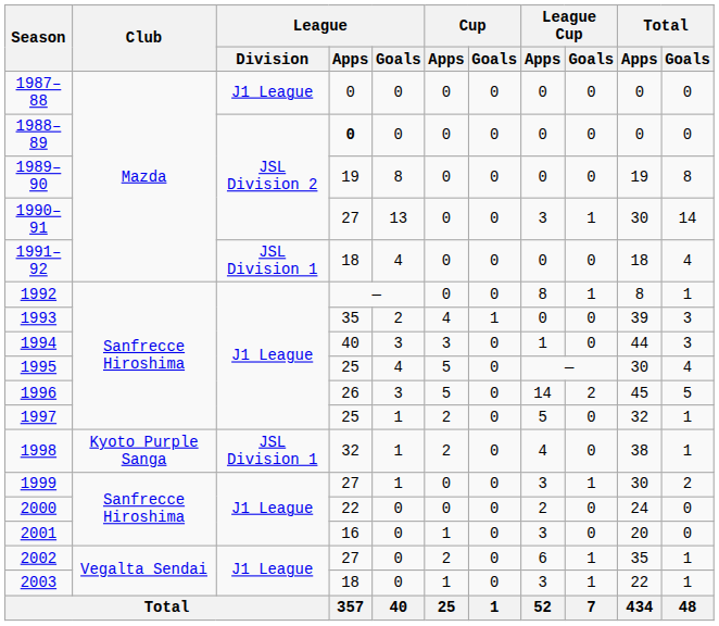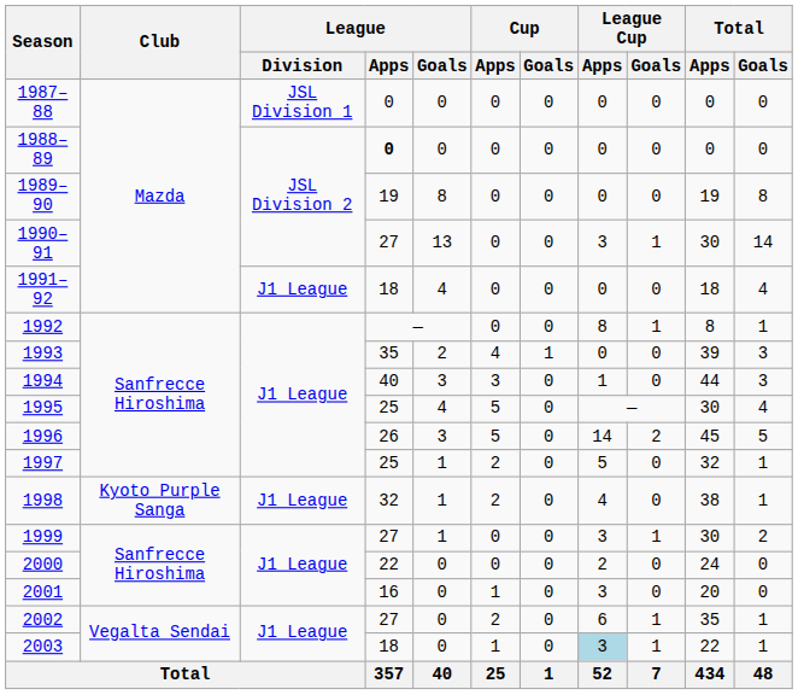 <table class="wikitable" style="text-align:center">
 <tr>
 <th rowspan="2">Season</th>
 <th rowspan="2">Club</th>
 <th colspan="3">League</th>
 <th colspan="2">Cup</th>
 <th colspan="2">League Cup</th>
 <th colspan="2">Total</th>
 </tr>
 <tr>
 <th>Division</th>
 <th>Apps</th>
 <th>Goals</th>
 <th>Apps</th>
 <th>Goals</th>
 <th>Apps</th>
 <th>Goals</th>
 <th>Apps</th>
 <th>Goals</th>
 </tr>
 <tr>
 <td><a href='#'>1987–88</a></td>
 <td rowspan="5"><a href='#'>Mazda</a></td>
-<td><a href='#'>J1 League</a></td>
+<td><a href='#'>JSL Division 1</a></td>
 <td>0</td>
 <td>0</td>
 <td>0</td>
 <td>0</td>
 <td>0</td>
 <td>0</td>
 <td>0</td>
 <td>0</td>
 </tr>
 <tr>
 <td><a href='#'>1988–89</a></td>
 <td rowspan="3"><a href='#'>JSL Division 2</a></td>
 <td><strong>0</strong></td>
 <td>0</td>
 <td>0</td>
 <td>0</td>
 <td>0</td>
 <td>0</td>
 <td>0</td>
 <td>0</td>
 </tr>
 <tr>
 <td><a href='#'>1989–90</a></td>
 <td>19</td>
 <td>8</td>
 <td>0</td>
 <td>0</td>
 <td>0</td>
 <td>0</td>
 <td>19</td>
 <td>8</td>
 </tr>
 <tr>
 <td><a href='#'>1990–91</a></td>
 <td>27</td>
 <td>13</td>
 <td>0</td>
 <td>0</td>
 <td>3</td>
 <td>1</td>
 <td>30</td>
 <td>14</td>
 </tr>
 <tr>
 <td><a href='#'>1991–92</a></td>
-<td><a href='#'>JSL Division 1</a></td>
+<td><a href='#'>J1 League</a></td>
 <td>18</td>
 <td>4</td>
 <td>0</td>
 <td>0</td>
 <td>0</td>
 <td>0</td>
 <td>18</td>
 <td>4</td>
 </tr>
 <tr>
 <td><a href='#'>1992</a></td>
 <td rowspan="6"><a href='#'>Sanfrecce Hiroshima</a></td>
 <td rowspan="6"><a href='#'>J1 League</a></td>
 <td colspan="2">—</td>
 <td>0</td>
 <td>0</td>
 <td>8</td>
 <td>1</td>
 <td>8</td>
 <td>1</td>
 </tr>
 <tr>
 <td><a href='#'>1993</a></td>
 <td>35</td>
 <td>2</td>
 <td>4</td>
 <td>1</td>
 <td>0</td>
 <td>0</td>
 <td>39</td>
 <td>3</td>
 </tr>
 <tr>
 <td><a href='#'>1994</a></td>
 <td>40</td>
 <td>3</td>
 <td>3</td>
 <td>0</td>
 <td>1</td>
 <td>0</td>
 <td>44</td>
 <td>3</td>
 </tr>
 <tr>
 <td><a href='#'>1995</a></td>
 <td>25</td>
 <td>4</td>
 <td>5</td>
 <td>0</td>
 <td colspan="2">—</td>
 <td>30</td>
 <td>4</td>
 </tr>
 <tr>
 <td><a href='#'>1996</a></td>
 <td>26</td>
 <td>3</td>
 <td>5</td>
 <td>0</td>
 <td>14</td>
 <td>2</td>
 <td>45</td>
 <td>5</td>
 </tr>
 <tr>
 <td><a href='#'>1997</a></td>
 <td>25</td>
 <td>1</td>
 <td>2</td>
 <td>0</td>
 <td>5</td>
 <td>0</td>
 <td>32</td>
 <td>1</td>
 </tr>
 <tr>
 <td><a href='#'>1998</a></td>
 <td><a href='#'>Kyoto Purple Sanga</a></td>
-<td><a href='#'>JSL Division 1</a></td>
+<td><a href='#'>J1 League</a></td>
 <td>32</td>
 <td>1</td>
 <td>2</td>
 <td>0</td>
 <td>4</td>
 <td>0</td>
 <td>38</td>
 <td>1</td>
 </tr>
 <tr>
 <td><a href='#'>1999</a></td>
 <td rowspan="3"><a href='#'>Sanfrecce Hiroshima</a></td>
 <td rowspan="3"><a href='#'>J1 League</a></td>
 <td>27</td>
 <td>1</td>
 <td>0</td>
 <td>0</td>
 <td>3</td>
 <td>1</td>
 <td>30</td>
 <td>2</td>
 </tr>
 <tr>
 <td><a href='#'>2000</a></td>
 <td>22</td>
 <td>0</td>
 <td>0</td>
 <td>0</td>
 <td>2</td>
 <td>0</td>
 <td>24</td>
 <td>0</td>
 </tr>
 <tr>
 <td><a href='#'>2001</a></td>
 <td>16</td>
 <td>0</td>
 <td>1</td>
 <td>0</td>
 <td>3</td>
 <td>0</td>
 <td>20</td>
 <td>0</td>
 </tr>
 <tr>
 <td><a href='#'>2002</a></td>
 <td rowspan="2"><a href='#'>Vegalta Sendai</a></td>
 <td rowspan="2"><a href='#'>J1 League</a></td>
 <td>27</td>
 <td>0</td>
 <td>2</td>
 <td>0</td>
 <td>6</td>
 <td>1</td>
 <td>35</td>
 <td>1</td>
 </tr>
 <tr>
 <td><a href='#'>2003</a></td>
 <td>18</td>
 <td>0</td>
 <td>1</td>
 <td>0</td>
-<td>3</td>
+<td style="background: lightblue;">3</td>
 <td>1</td>
 <td>22</td>
 <td>1</td>
 </tr>
 <tr>
 <th colspan=3>Total</th>
 <th>357</th>
 <th>40</th>
 <th>25</th>
 <th>1</th>
 <th>52</th>
 <th>7</th>
 <th>434</th>
 <th>48</th>
 </tr>
 </table>
